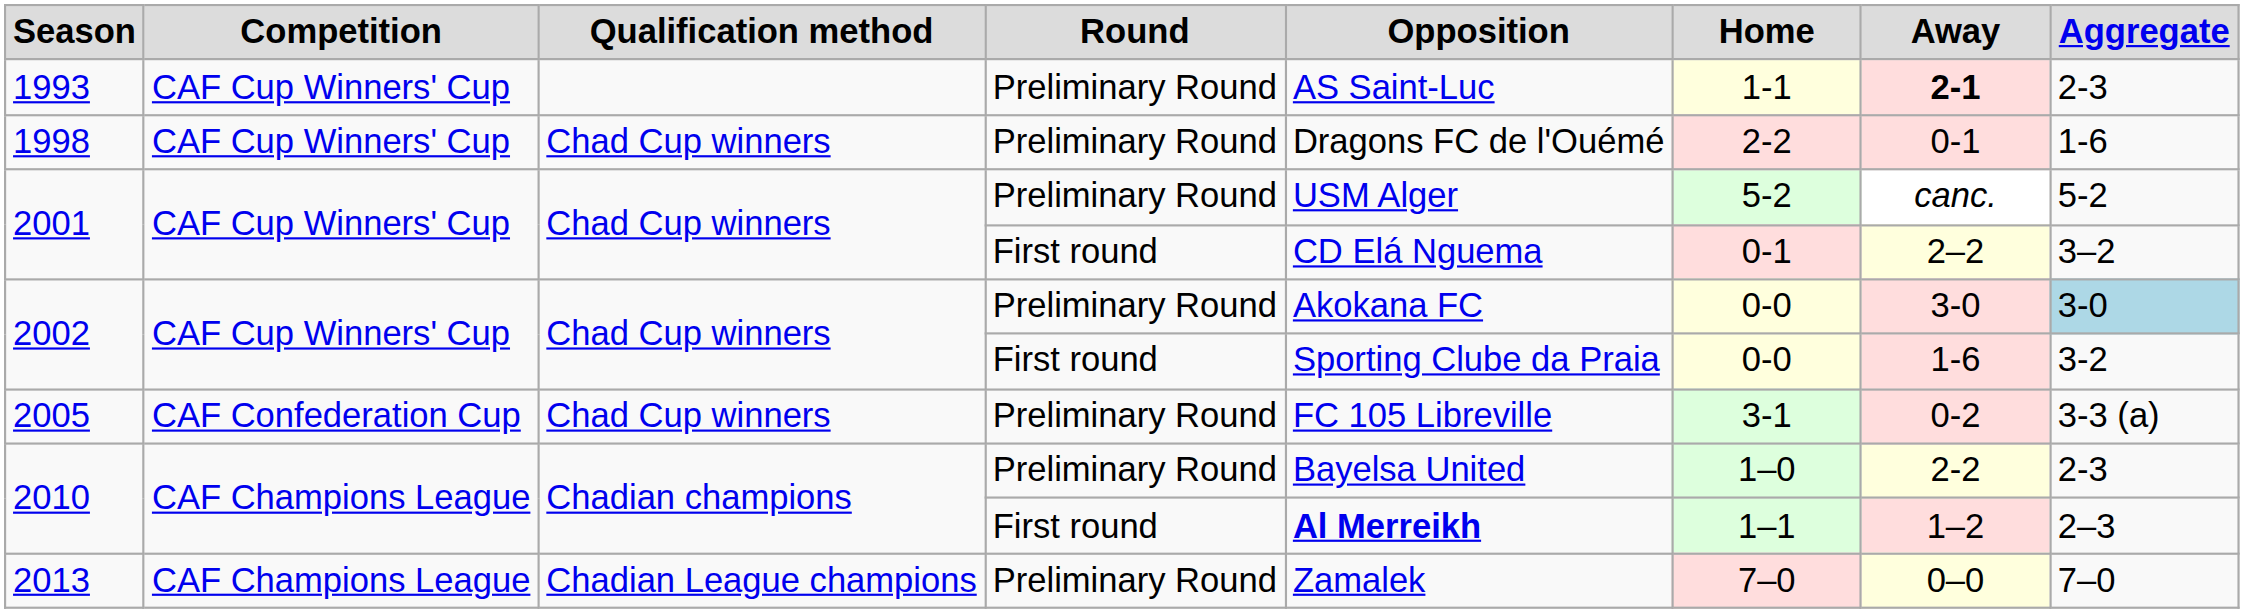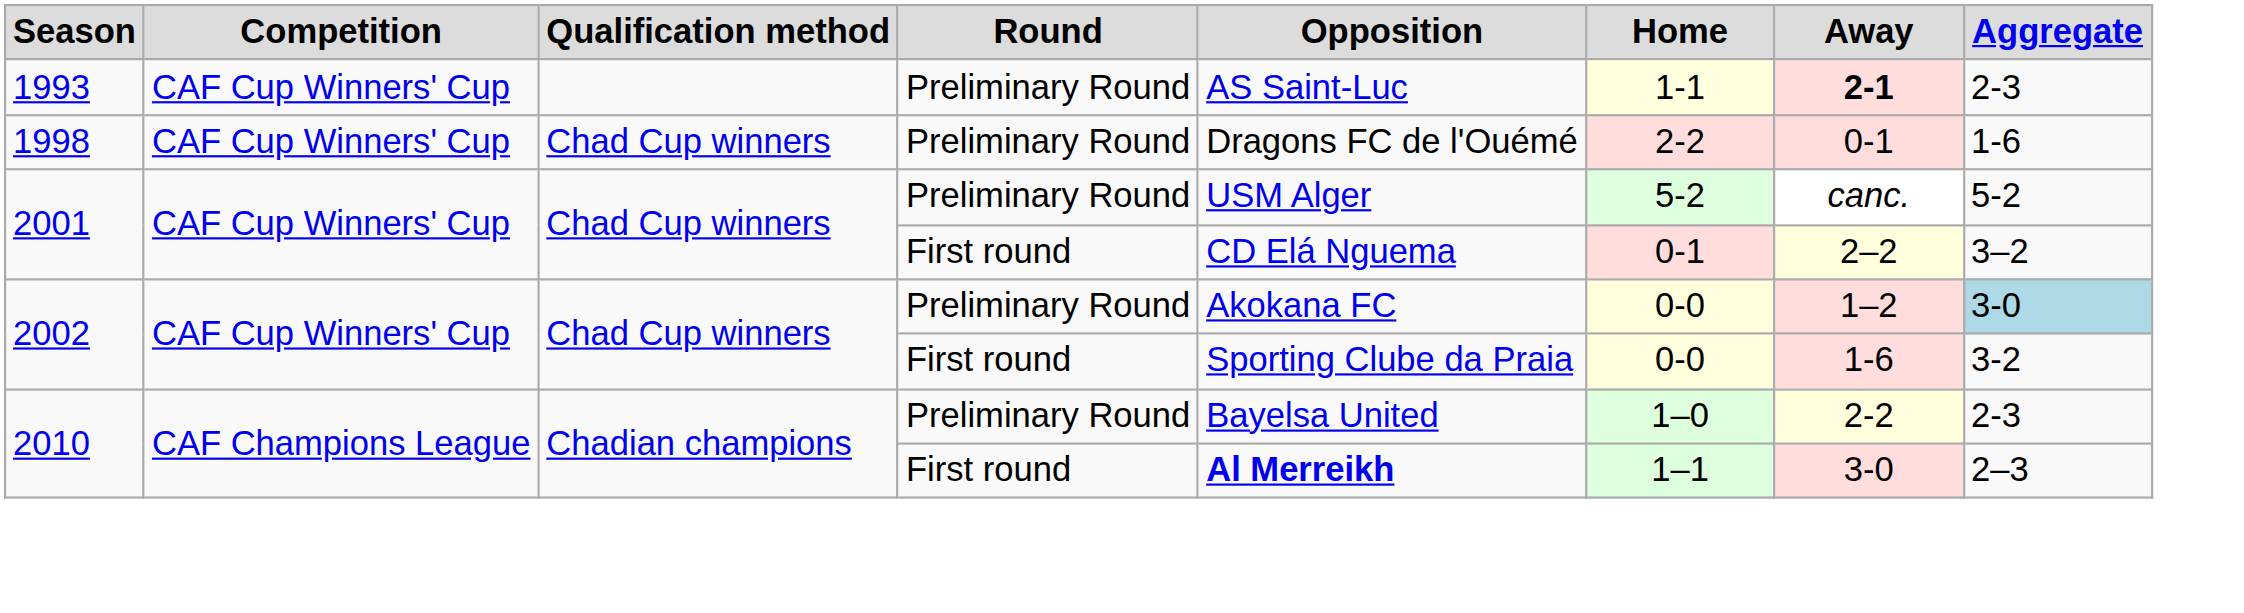 <table class="sortable plainrowheaders wikitable">
 <tr>
 <th style="background:#DCDCDC">Season</th>
 <th style="background:#DCDCDC">Competition</th>
 <th style="background:#DCDCDC">Qualification method</th>
 <th style="background:#DCDCDC">Round</th>
 <th style="background:#DCDCDC">Opposition</th>
 <th style="width:80px; background:#dcdcdc;">Home</th>
 <th style="width:80px; background:#dcdcdc;">Away</th>
 <th style="width:80px; background:#dcdcdc;"><a href='#'>Aggregate</a></th>
 </tr>
 <tr>
 <td><a href='#'>1993</a></td>
 <td><a href='#'>CAF Cup Winners' Cup</a></td>
 <td></td>
 <td align=left>Preliminary Round</td>
 <td align=left> <a href='#'>AS Saint-Luc</a></td>
 <td style="background:#ffd; text-align:center">1-1</td>
 <td style="background:#fdd; text-align:center"><strong>2-1</strong></td>
 <td>2-3</td>
 </tr>
 <tr>
 <td><a href='#'>1998</a></td>
 <td><a href='#'>CAF Cup Winners' Cup</a></td>
 <td><a href='#'>Chad Cup winners</a></td>
 <td align=left>Preliminary Round</td>
 <td align=left> Dragons FC de l'Ouémé</td>
 <td style="background:#fdd; text-align:center">2-2</td>
 <td style="background:#fdd; text-align:center">0-1</td>
 <td>1-6</td>
 </tr>
 <tr>
 <td rowspan=2><a href='#'>2001</a></td>
 <td rowspan=2><a href='#'>CAF Cup Winners' Cup</a></td>
 <td rowspan=2><a href='#'>Chad Cup winners</a></td>
 <td align=left>Preliminary Round</td>
 <td align=left> <a href='#'>USM Alger</a></td>
 <td style="background:#dfd; text-align:center">5-2</td>
 <td style="background:#fff; text-align:center"><em>canc.</em></td>
 <td>5-2</td>
 </tr>
 <tr>
 <td align=left>First round</td>
 <td align=left> <a href='#'>CD Elá Nguema</a></td>
 <td style="background:#fdd; text-align:center">0-1</td>
 <td style="background:#ffd; text-align:center">2–2</td>
 <td>3–2</td>
 </tr>
 <tr>
 <td rowspan=2><a href='#'>2002</a></td>
 <td rowspan=2><a href='#'>CAF Cup Winners' Cup</a></td>
 <td rowspan=2><a href='#'>Chad Cup winners</a></td>
 <td align=left>Preliminary Round</td>
 <td align=left> <a href='#'>Akokana FC</a></td>
 <td style="background:#ffd; text-align:center">0-0</td>
-<td style="background:#fdd; text-align:center">3-0</td>
+<td style="background:#fdd; text-align:center">1–2</td>
 <td style="background: lightblue;">3-0</td>
 </tr>
 <tr>
 <td align=left>First round</td>
 <td align=left> <a href='#'>Sporting Clube da Praia</a></td>
 <td style="background:#ffd; text-align:center">0-0</td>
 <td style="background:#fdd; text-align:center">1-6</td>
 <td>3-2</td>
-</tr>
-<tr>
-<td><a href='#'>2005</a></td>
-<td><a href='#'>CAF Confederation Cup</a></td>
-<td><a href='#'>Chad Cup winners</a></td>
-<td align=left>Preliminary Round</td>
-<td align=left> <a href='#'>FC 105 Libreville</a></td>
-<td style="background:#dfd; text-align:center">3-1</td>
-<td style="background:#fdd; text-align:center">0-2</td>
-<td>3-3 (a)</td>
 </tr>
 <tr>
 <td rowspan=2><a href='#'>2010</a></td>
 <td rowspan=2><a href='#'>CAF Champions League</a></td>
 <td rowspan=2><a href='#'>Chadian champions</a></td>
 <td align=left>Preliminary Round</td>
 <td align=left> <a href='#'>Bayelsa United</a></td>
 <td style="background:#dfd; text-align:center">1–0</td>
 <td style="background:#ffd; text-align:center">2-2</td>
 <td>2-3</td>
 </tr>
 <tr>
 <td align=left>First round</td>
 <td align=left><strong><a href='#'>Al Merreikh</a></strong></td>
 <td style="background:#dfd; text-align:center">1–1</td>
-<td style="background:#fdd; text-align:center">1–2</td>
+<td style="background:#fdd; text-align:center">3-0</td>
 <td>2–3</td>
 </tr>
-<tr>
-<td><a href='#'>2013</a></td>
-<td><a href='#'>CAF Champions League</a></td>
-<td><a href='#'>Chadian League champions</a></td>
-<td align=left>Preliminary Round</td>
-<td align=left> <a href='#'>Zamalek</a></td>
-<td style="background:#fdd; text-align:center">7–0</td>
-<td style="background:#ffd; text-align:center">0–0</td>
-<td>7–0</td>
-</tr>
 </table>
